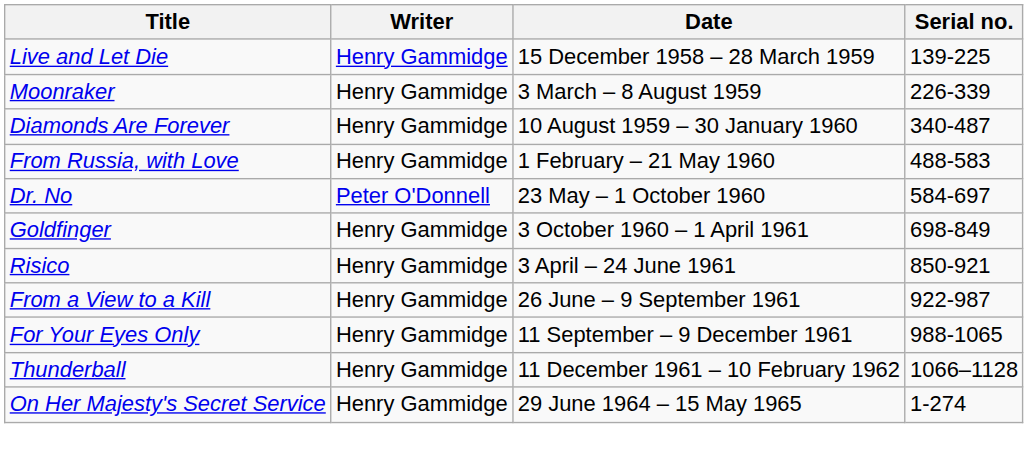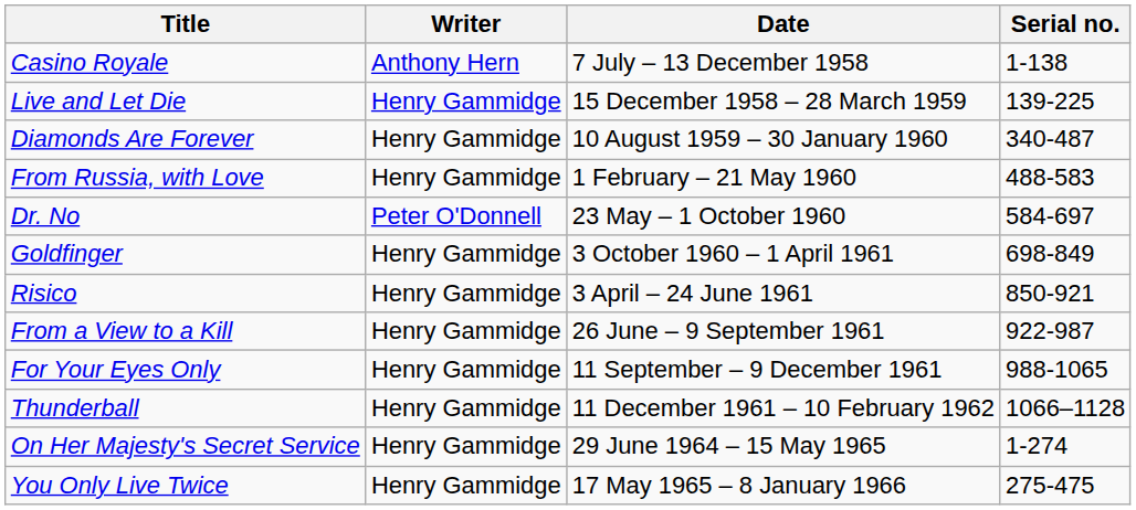 <table class="wikitable">
 <tr>
 <th>Title</th>
 <th>Writer</th>
 <th>Date</th>
 <th>Serial no.</th>
 </tr>
 <tr>
+<td><em><a href='#'>Casino Royale</a></em></td>
+<td><a href='#'>Anthony Hern</a></td>
+<td>7 July – 13 December 1958</td>
+<td>1-138</td>
+</tr>
+<tr>
 <td><em><a href='#'>Live and Let Die</a></em></td>
 <td><a href='#'>Henry Gammidge</a></td>
 <td>15 December 1958 – 28 March 1959</td>
 <td>139-225</td>
-</tr>
-<tr>
-<td><em><a href='#'>Moonraker</a></em></td>
-<td>Henry Gammidge</td>
-<td>3 March – 8 August 1959</td>
-<td>226-339</td>
 </tr>
 <tr>
 <td><em><a href='#'>Diamonds Are Forever</a></em></td>
 <td>Henry Gammidge</td>
 <td>10 August 1959 – 30 January 1960</td>
 <td>340-487</td>
 </tr>
 <tr>
 <td><em><a href='#'>From Russia, with Love</a></em></td>
 <td>Henry Gammidge</td>
 <td>1 February – 21 May 1960</td>
 <td>488-583</td>
 </tr>
 <tr>
 <td><em><a href='#'>Dr. No</a></em></td>
 <td><a href='#'>Peter O'Donnell</a></td>
 <td>23 May – 1 October 1960</td>
 <td>584-697</td>
 </tr>
 <tr>
 <td><em><a href='#'>Goldfinger</a></em></td>
 <td>Henry Gammidge</td>
 <td>3 October 1960 – 1 April 1961</td>
 <td>698-849</td>
 </tr>
 <tr>
 <td><em><a href='#'>Risico</a></em></td>
 <td>Henry Gammidge</td>
 <td>3 April – 24 June 1961</td>
 <td>850-921</td>
 </tr>
 <tr>
 <td><em><a href='#'>From a View to a Kill</a></em></td>
 <td>Henry Gammidge</td>
 <td>26 June – 9 September 1961</td>
 <td>922-987</td>
 </tr>
 <tr>
 <td><em><a href='#'>For Your Eyes Only</a></em></td>
 <td>Henry Gammidge</td>
 <td>11 September – 9 December 1961</td>
 <td>988-1065</td>
 </tr>
 <tr>
 <td><em><a href='#'>Thunderball</a></em></td>
 <td>Henry Gammidge</td>
 <td>11 December 1961 – 10 February 1962</td>
 <td>1066–1128</td>
 </tr>
 <tr>
 <td><em><a href='#'>On Her Majesty's Secret Service</a></em></td>
 <td>Henry Gammidge</td>
 <td>29 June 1964 – 15 May 1965</td>
 <td>1-274</td>
 </tr>
+<tr>
+<td><em><a href='#'>You Only Live Twice</a></em></td>
+<td>Henry Gammidge</td>
+<td>17 May 1965 – 8 January 1966</td>
+<td>275-475</td>
+</tr>
 </table>
